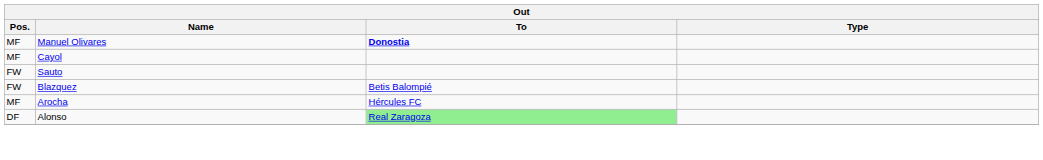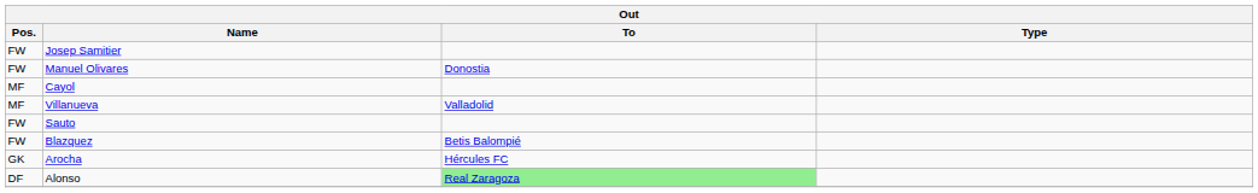 <table class="wikitable" style="font-size:90%;width:99%;">
 <tr>
 <th colspan="4">Out</th>
 </tr>
 <tr>
 <th width=3%>Pos.</th>
 <th width=32%>Name</th>
 <th width=30%>To</th>
 <th width=35%>Type</th>
 </tr>
 <tr>
-<td>MF</td>
+<td>FW</td>
+<td><a href='#'>Josep Samitier</a></td>
+<td></td>
+<td></td>
+</tr>
+<tr>
+<td>FW</td>
 <td><a href='#'>Manuel Olivares</a></td>
-<td><strong><a href='#'>Donostia</a></strong></td>
+<td><a href='#'>Donostia</a></td>
 <td></td>
 </tr>
 <tr>
 <td>MF</td>
 <td><a href='#'>Cayol</a></td>
 <td></td>
+<td></td>
+</tr>
+<tr>
+<td>MF</td>
+<td><a href='#'>Villanueva</a></td>
+<td><a href='#'>Valladolid</a></td>
 <td></td>
 </tr>
 <tr>
 <td>FW</td>
 <td><a href='#'>Sauto</a></td>
 <td></td>
 <td></td>
 </tr>
 <tr>
 <td>FW</td>
 <td><a href='#'>Blazquez</a></td>
 <td><a href='#'>Betis Balompié</a></td>
 <td></td>
 </tr>
 <tr>
-<td>MF</td>
+<td>GK</td>
 <td><a href='#'>Arocha</a></td>
 <td><a href='#'>Hércules FC</a></td>
 <td></td>
 </tr>
 <tr>
 <td>DF</td>
 <td>Alonso</td>
 <td style="background: lightgreen;"><a href='#'>Real Zaragoza</a></td>
 <td></td>
 </tr>
 <tr>
 </tr>
 </table>
